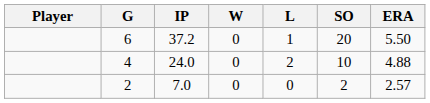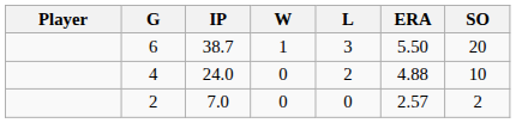 <table class="wikitable sortable">
 <tr>
 <th bgcolor="#DDDDFF" width="16%">Player</th>
 <th bgcolor="#DDDDFF" width="9%">G</th>
 <th bgcolor="#DDDDFF" width="9%">IP</th>
 <th bgcolor="#DDDDFF" width="9%">W</th>
 <th bgcolor="#DDDDFF" width="9%">L</th>
+<th bgcolor="#DDDDFF" width="9%">ERA</th>
 <th bgcolor="#DDDDFF" width="9%">SO</th>
-<th bgcolor="#DDDDFF" width="9%">ERA</th>
 </tr>
 <tr align="center">
 <td></td>
 <td>6</td>
-<td>37.2</td>
-<td>0</td>
+<td>38.7</td>
 <td>1</td>
+<td>3</td>
+<td>5.50</td>
 <td>20</td>
-<td>5.50</td>
 </tr>
 <tr align="center">
 <td></td>
 <td>4</td>
 <td>24.0</td>
 <td>0</td>
 <td>2</td>
+<td>4.88</td>
 <td>10</td>
-<td>4.88</td>
 </tr>
 <tr align="center">
 <td></td>
 <td>2</td>
 <td>7.0</td>
 <td>0</td>
 <td>0</td>
+<td>2.57</td>
 <td>2</td>
-<td>2.57</td>
 </tr>
 </table>
